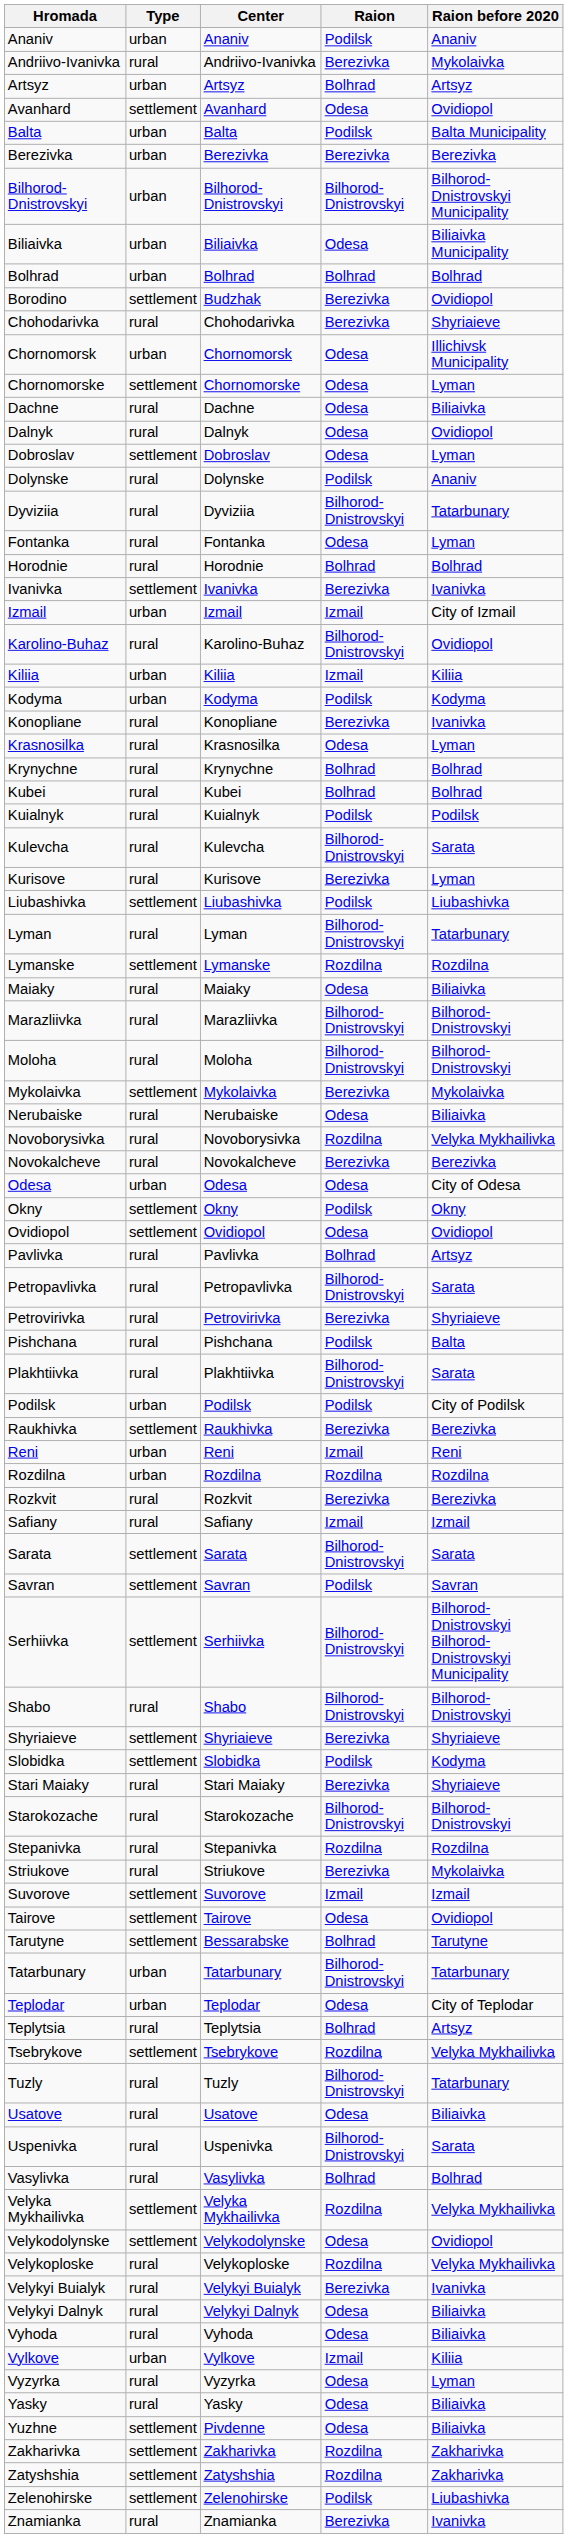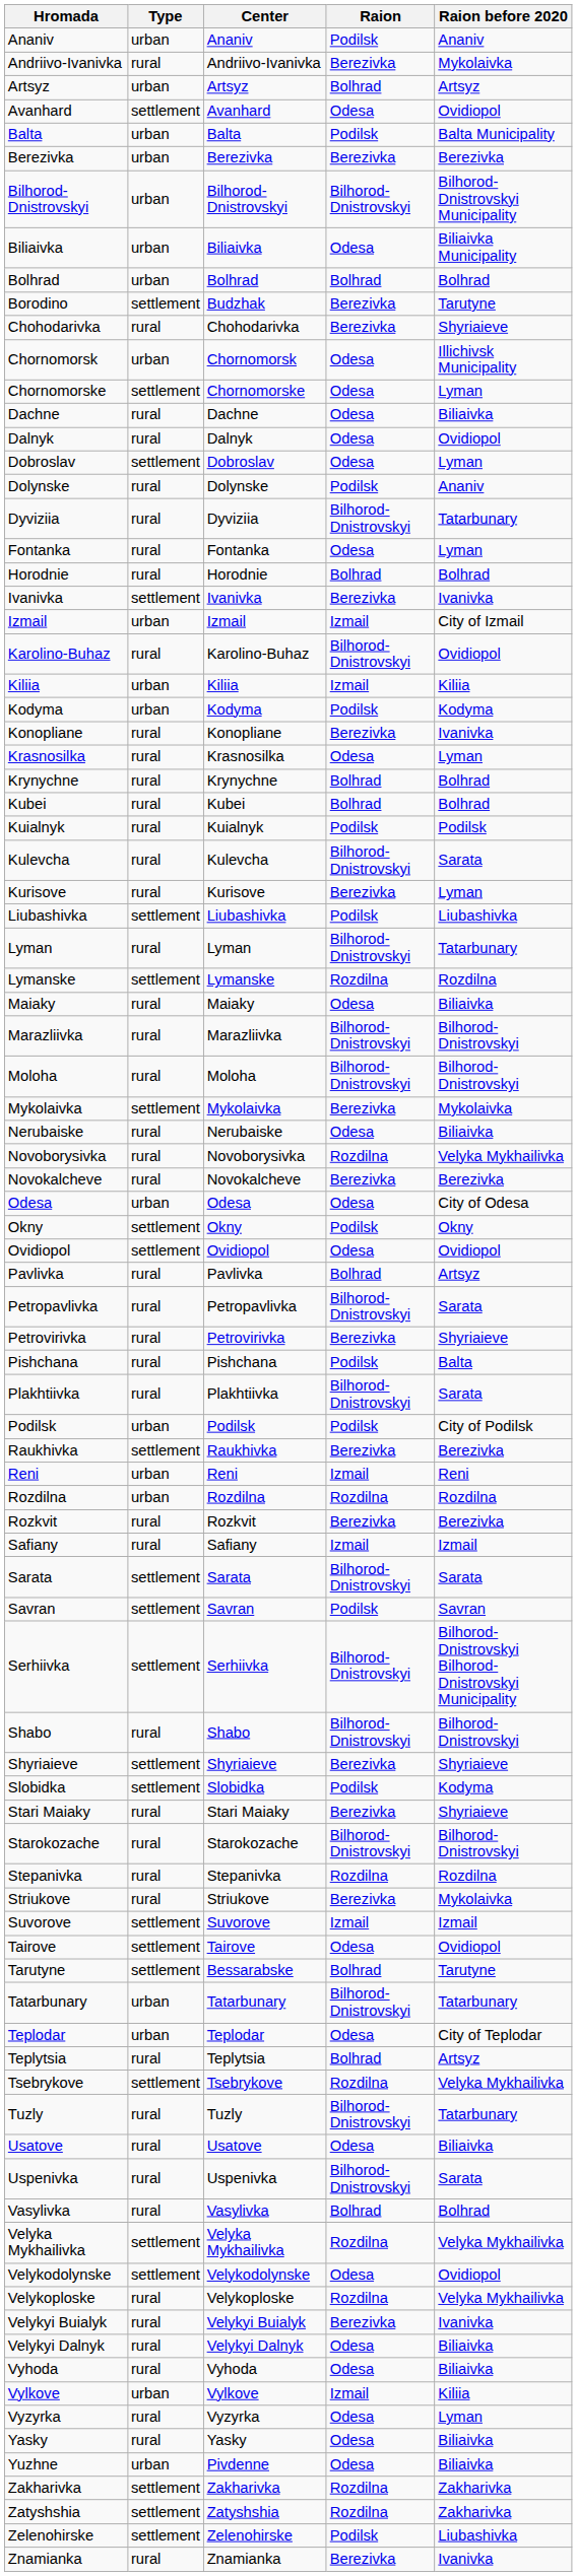 <table class='wikitable sortable'>
 <tr>
 <th>Hromada</th>
 <th>Type</th>
 <th>Center</th>
 <th>Raion</th>
 <th>Raion before 2020</th>
 </tr>
 <tr>
 <td>Ananiv</td>
 <td>urban</td>
 <td><a href='#'>Ananiv</a></td>
 <td><a href='#'>Podilsk</a></td>
 <td><a href='#'>Ananiv</a></td>
 </tr>
 <tr>
 <td>Andriivo-Ivanivka</td>
 <td>rural</td>
 <td>Andriivo-Ivanivka</td>
 <td><a href='#'>Berezivka</a></td>
 <td><a href='#'>Mykolaivka</a></td>
 </tr>
 <tr>
 <td>Artsyz</td>
 <td>urban</td>
 <td><a href='#'>Artsyz</a></td>
 <td><a href='#'>Bolhrad</a></td>
 <td><a href='#'>Artsyz</a></td>
 </tr>
 <tr>
 <td>Avanhard</td>
 <td>settlement</td>
 <td><a href='#'>Avanhard</a></td>
 <td><a href='#'>Odesa</a></td>
 <td><a href='#'>Ovidiopol</a></td>
 </tr>
 <tr>
 <td><a href='#'>Balta</a></td>
 <td>urban</td>
 <td><a href='#'>Balta</a></td>
 <td><a href='#'>Podilsk</a></td>
 <td><a href='#'>Balta Municipality</a></td>
 </tr>
 <tr>
 <td>Berezivka</td>
 <td>urban</td>
 <td><a href='#'>Berezivka</a></td>
 <td><a href='#'>Berezivka</a></td>
 <td><a href='#'>Berezivka</a></td>
 </tr>
 <tr>
 <td><a href='#'>Bilhorod-Dnistrovskyi</a></td>
 <td>urban</td>
 <td><a href='#'>Bilhorod-Dnistrovskyi</a></td>
 <td><a href='#'>Bilhorod-Dnistrovskyi</a></td>
 <td><a href='#'>Bilhorod-Dnistrovskyi Municipality</a></td>
 </tr>
 <tr>
 <td>Biliaivka</td>
 <td>urban</td>
 <td><a href='#'>Biliaivka</a></td>
 <td><a href='#'>Odesa</a></td>
 <td><a href='#'>Biliaivka Municipality</a></td>
 </tr>
 <tr>
 <td>Bolhrad</td>
 <td>urban</td>
 <td><a href='#'>Bolhrad</a></td>
 <td><a href='#'>Bolhrad</a></td>
 <td><a href='#'>Bolhrad</a></td>
 </tr>
 <tr>
 <td>Borodino</td>
 <td>settlement</td>
 <td><a href='#'>Budzhak</a></td>
 <td><a href='#'>Berezivka</a></td>
-<td><a href='#'>Ovidiopol</a></td>
+<td><a href='#'>Tarutyne</a></td>
 </tr>
 <tr>
 <td>Chohodarivka</td>
 <td>rural</td>
 <td>Chohodarivka</td>
 <td><a href='#'>Berezivka</a></td>
 <td><a href='#'>Shyriaieve</a></td>
 </tr>
 <tr>
 <td>Chornomorsk</td>
 <td>urban</td>
 <td><a href='#'>Chornomorsk</a></td>
 <td><a href='#'>Odesa</a></td>
 <td><a href='#'>Illichivsk Municipality</a></td>
 </tr>
 <tr>
 <td>Chornomorske</td>
 <td>settlement</td>
 <td><a href='#'>Chornomorske</a></td>
 <td><a href='#'>Odesa</a></td>
 <td><a href='#'>Lyman</a></td>
 </tr>
 <tr>
 <td>Dachne</td>
 <td>rural</td>
 <td>Dachne</td>
 <td><a href='#'>Odesa</a></td>
 <td><a href='#'>Biliaivka</a></td>
 </tr>
 <tr>
 <td>Dalnyk</td>
 <td>rural</td>
 <td>Dalnyk</td>
 <td><a href='#'>Odesa</a></td>
 <td><a href='#'>Ovidiopol</a></td>
 </tr>
 <tr>
 <td>Dobroslav</td>
 <td>settlement</td>
 <td><a href='#'>Dobroslav</a></td>
 <td><a href='#'>Odesa</a></td>
 <td><a href='#'>Lyman</a></td>
 </tr>
 <tr>
 <td>Dolynske</td>
 <td>rural</td>
 <td>Dolynske</td>
 <td><a href='#'>Podilsk</a></td>
 <td><a href='#'>Ananiv</a></td>
 </tr>
 <tr>
 <td>Dyviziia</td>
 <td>rural</td>
 <td>Dyviziia</td>
 <td><a href='#'>Bilhorod-Dnistrovskyi</a></td>
 <td><a href='#'>Tatarbunary</a></td>
 </tr>
 <tr>
 <td>Fontanka</td>
 <td>rural</td>
 <td>Fontanka</td>
 <td><a href='#'>Odesa</a></td>
 <td><a href='#'>Lyman</a></td>
 </tr>
 <tr>
 <td>Horodnie</td>
 <td>rural</td>
 <td>Horodnie</td>
 <td><a href='#'>Bolhrad</a></td>
 <td><a href='#'>Bolhrad</a></td>
 </tr>
 <tr>
 <td>Ivanivka</td>
 <td>settlement</td>
 <td><a href='#'>Ivanivka</a></td>
 <td><a href='#'>Berezivka</a></td>
 <td><a href='#'>Ivanivka</a></td>
 </tr>
 <tr>
 <td><a href='#'>Izmail</a></td>
 <td>urban</td>
 <td><a href='#'>Izmail</a></td>
 <td><a href='#'>Izmail</a></td>
 <td>City of Izmail</td>
 </tr>
 <tr>
 <td><a href='#'>Karolino-Buhaz</a></td>
 <td>rural</td>
 <td>Karolino-Buhaz</td>
 <td><a href='#'>Bilhorod-Dnistrovskyi</a></td>
 <td><a href='#'>Ovidiopol</a></td>
 </tr>
 <tr>
 <td><a href='#'>Kiliia</a></td>
 <td>urban</td>
 <td><a href='#'>Kiliia</a></td>
 <td><a href='#'>Izmail</a></td>
 <td><a href='#'>Kiliia</a></td>
 </tr>
 <tr>
 <td>Kodyma</td>
 <td>urban</td>
 <td><a href='#'>Kodyma</a></td>
 <td><a href='#'>Podilsk</a></td>
 <td><a href='#'>Kodyma</a></td>
 </tr>
 <tr>
 <td>Konopliane</td>
 <td>rural</td>
 <td>Konopliane</td>
 <td><a href='#'>Berezivka</a></td>
 <td><a href='#'>Ivanivka</a></td>
 </tr>
 <tr>
 <td><a href='#'>Krasnosilka</a></td>
 <td>rural</td>
 <td>Krasnosilka</td>
 <td><a href='#'>Odesa</a></td>
 <td><a href='#'>Lyman</a></td>
 </tr>
 <tr>
 <td>Krynychne</td>
 <td>rural</td>
 <td>Krynychne</td>
 <td><a href='#'>Bolhrad</a></td>
 <td><a href='#'>Bolhrad</a></td>
 </tr>
 <tr>
 <td>Kubei</td>
 <td>rural</td>
 <td>Kubei</td>
 <td><a href='#'>Bolhrad</a></td>
 <td><a href='#'>Bolhrad</a></td>
 </tr>
 <tr>
 <td>Kuialnyk</td>
 <td>rural</td>
 <td>Kuialnyk</td>
 <td><a href='#'>Podilsk</a></td>
 <td><a href='#'>Podilsk</a></td>
 </tr>
 <tr>
 <td>Kulevcha</td>
 <td>rural</td>
 <td>Kulevcha</td>
 <td><a href='#'>Bilhorod-Dnistrovskyi</a></td>
 <td><a href='#'>Sarata</a></td>
 </tr>
 <tr>
 <td>Kurisove</td>
 <td>rural</td>
 <td>Kurisove</td>
 <td><a href='#'>Berezivka</a></td>
 <td><a href='#'>Lyman</a></td>
 </tr>
 <tr>
 <td>Liubashivka</td>
 <td>settlement</td>
 <td><a href='#'>Liubashivka</a></td>
 <td><a href='#'>Podilsk</a></td>
 <td><a href='#'>Liubashivka</a></td>
 </tr>
 <tr>
 <td>Lyman</td>
 <td>rural</td>
 <td>Lyman</td>
 <td><a href='#'>Bilhorod-Dnistrovskyi</a></td>
 <td><a href='#'>Tatarbunary</a></td>
 </tr>
 <tr>
 <td>Lymanske</td>
 <td>settlement</td>
 <td><a href='#'>Lymanske</a></td>
 <td><a href='#'>Rozdilna</a></td>
 <td><a href='#'>Rozdilna</a></td>
 </tr>
 <tr>
 <td>Maiaky</td>
 <td>rural</td>
 <td>Maiaky</td>
 <td><a href='#'>Odesa</a></td>
 <td><a href='#'>Biliaivka</a></td>
 </tr>
 <tr>
 <td>Marazliivka</td>
 <td>rural</td>
 <td>Marazliivka</td>
 <td><a href='#'>Bilhorod-Dnistrovskyi</a></td>
 <td><a href='#'>Bilhorod-Dnistrovskyi</a></td>
 </tr>
 <tr>
 <td>Moloha</td>
 <td>rural</td>
 <td>Moloha</td>
 <td><a href='#'>Bilhorod-Dnistrovskyi</a></td>
 <td><a href='#'>Bilhorod-Dnistrovskyi</a></td>
 </tr>
 <tr>
 <td>Mykolaivka</td>
 <td>settlement</td>
 <td><a href='#'>Mykolaivka</a></td>
 <td><a href='#'>Berezivka</a></td>
 <td><a href='#'>Mykolaivka</a></td>
 </tr>
 <tr>
 <td>Nerubaiske</td>
 <td>rural</td>
 <td>Nerubaiske</td>
 <td><a href='#'>Odesa</a></td>
 <td><a href='#'>Biliaivka</a></td>
 </tr>
 <tr>
 <td>Novoborysivka</td>
 <td>rural</td>
 <td>Novoborysivka</td>
 <td><a href='#'>Rozdilna</a></td>
 <td><a href='#'>Velyka Mykhailivka</a></td>
 </tr>
 <tr>
 <td>Novokalcheve</td>
 <td>rural</td>
 <td>Novokalcheve</td>
 <td><a href='#'>Berezivka</a></td>
 <td><a href='#'>Berezivka</a></td>
 </tr>
 <tr>
 <td><a href='#'>Odesa</a></td>
 <td>urban</td>
 <td><a href='#'>Odesa</a></td>
 <td><a href='#'>Odesa</a></td>
 <td>City of Odesa</td>
 </tr>
 <tr>
 <td>Okny</td>
 <td>settlement</td>
 <td><a href='#'>Okny</a></td>
 <td><a href='#'>Podilsk</a></td>
 <td><a href='#'>Okny</a></td>
 </tr>
 <tr>
 <td>Ovidiopol</td>
 <td>settlement</td>
 <td><a href='#'>Ovidiopol</a></td>
 <td><a href='#'>Odesa</a></td>
 <td><a href='#'>Ovidiopol</a></td>
 </tr>
 <tr>
 <td>Pavlivka</td>
 <td>rural</td>
 <td>Pavlivka</td>
 <td><a href='#'>Bolhrad</a></td>
 <td><a href='#'>Artsyz</a></td>
 </tr>
 <tr>
 <td>Petropavlivka</td>
 <td>rural</td>
 <td>Petropavlivka</td>
 <td><a href='#'>Bilhorod-Dnistrovskyi</a></td>
 <td><a href='#'>Sarata</a></td>
 </tr>
 <tr>
 <td>Petrovirivka</td>
 <td>rural</td>
 <td><a href='#'>Petrovirivka</a></td>
 <td><a href='#'>Berezivka</a></td>
 <td><a href='#'>Shyriaieve</a></td>
 </tr>
 <tr>
 <td>Pishchana</td>
 <td>rural</td>
 <td>Pishchana</td>
 <td><a href='#'>Podilsk</a></td>
 <td><a href='#'>Balta</a></td>
 </tr>
 <tr>
 <td>Plakhtiivka</td>
 <td>rural</td>
 <td>Plakhtiivka</td>
 <td><a href='#'>Bilhorod-Dnistrovskyi</a></td>
 <td><a href='#'>Sarata</a></td>
 </tr>
 <tr>
 <td>Podilsk</td>
 <td>urban</td>
 <td><a href='#'>Podilsk</a></td>
 <td><a href='#'>Podilsk</a></td>
 <td>City of Podilsk</td>
 </tr>
 <tr>
 <td>Raukhivka</td>
 <td>settlement</td>
 <td><a href='#'>Raukhivka</a></td>
 <td><a href='#'>Berezivka</a></td>
 <td><a href='#'>Berezivka</a></td>
 </tr>
 <tr>
 <td><a href='#'>Reni</a></td>
 <td>urban</td>
 <td><a href='#'>Reni</a></td>
 <td><a href='#'>Izmail</a></td>
 <td><a href='#'>Reni</a></td>
 </tr>
 <tr>
 <td>Rozdilna</td>
 <td>urban</td>
 <td><a href='#'>Rozdilna</a></td>
 <td><a href='#'>Rozdilna</a></td>
 <td><a href='#'>Rozdilna</a></td>
 </tr>
 <tr>
 <td>Rozkvit</td>
 <td>rural</td>
 <td>Rozkvit</td>
 <td><a href='#'>Berezivka</a></td>
 <td><a href='#'>Berezivka</a></td>
 </tr>
 <tr>
 <td>Safiany</td>
 <td>rural</td>
 <td>Safiany</td>
 <td><a href='#'>Izmail</a></td>
 <td><a href='#'>Izmail</a></td>
 </tr>
 <tr>
 <td>Sarata</td>
 <td>settlement</td>
 <td><a href='#'>Sarata</a></td>
 <td><a href='#'>Bilhorod-Dnistrovskyi</a></td>
 <td><a href='#'>Sarata</a></td>
 </tr>
 <tr>
 <td>Savran</td>
 <td>settlement</td>
 <td><a href='#'>Savran</a></td>
 <td><a href='#'>Podilsk</a></td>
 <td><a href='#'>Savran</a></td>
 </tr>
 <tr>
 <td>Serhiivka</td>
 <td>settlement</td>
 <td><a href='#'>Serhiivka</a></td>
 <td><a href='#'>Bilhorod-Dnistrovskyi</a></td>
 <td><a href='#'>Bilhorod-Dnistrovskyi</a><br><a href='#'>Bilhorod-Dnistrovskyi Municipality</a></td>
 </tr>
 <tr>
 <td>Shabo</td>
 <td>rural</td>
 <td><a href='#'>Shabo</a></td>
 <td><a href='#'>Bilhorod-Dnistrovskyi</a></td>
 <td><a href='#'>Bilhorod-Dnistrovskyi</a></td>
 </tr>
 <tr>
 <td>Shyriaieve</td>
 <td>settlement</td>
 <td><a href='#'>Shyriaieve</a></td>
 <td><a href='#'>Berezivka</a></td>
 <td><a href='#'>Shyriaieve</a></td>
 </tr>
 <tr>
 <td>Slobidka</td>
 <td>settlement</td>
 <td><a href='#'>Slobidka</a></td>
 <td><a href='#'>Podilsk</a></td>
 <td><a href='#'>Kodyma</a></td>
 </tr>
 <tr>
 <td>Stari Maiaky</td>
 <td>rural</td>
 <td>Stari Maiaky</td>
 <td><a href='#'>Berezivka</a></td>
 <td><a href='#'>Shyriaieve</a></td>
 </tr>
 <tr>
 <td>Starokozache</td>
 <td>rural</td>
 <td>Starokozache</td>
 <td><a href='#'>Bilhorod-Dnistrovskyi</a></td>
 <td><a href='#'>Bilhorod-Dnistrovskyi</a></td>
 </tr>
 <tr>
 <td>Stepanivka</td>
 <td>rural</td>
 <td>Stepanivka</td>
 <td><a href='#'>Rozdilna</a></td>
 <td><a href='#'>Rozdilna</a></td>
 </tr>
 <tr>
 <td>Striukove</td>
 <td>rural</td>
 <td>Striukove</td>
 <td><a href='#'>Berezivka</a></td>
 <td><a href='#'>Mykolaivka</a></td>
 </tr>
 <tr>
 <td>Suvorove</td>
 <td>settlement</td>
 <td><a href='#'>Suvorove</a></td>
 <td><a href='#'>Izmail</a></td>
 <td><a href='#'>Izmail</a></td>
 </tr>
 <tr>
 <td>Tairove</td>
 <td>settlement</td>
 <td><a href='#'>Tairove</a></td>
 <td><a href='#'>Odesa</a></td>
 <td><a href='#'>Ovidiopol</a></td>
 </tr>
 <tr>
 <td>Tarutyne</td>
 <td>settlement</td>
 <td><a href='#'>Bessarabske</a></td>
 <td><a href='#'>Bolhrad</a></td>
 <td><a href='#'>Tarutyne</a></td>
 </tr>
 <tr>
 <td>Tatarbunary</td>
 <td>urban</td>
 <td><a href='#'>Tatarbunary</a></td>
 <td><a href='#'>Bilhorod-Dnistrovskyi</a></td>
 <td><a href='#'>Tatarbunary</a></td>
 </tr>
 <tr>
 <td><a href='#'>Teplodar</a></td>
 <td>urban</td>
 <td><a href='#'>Teplodar</a></td>
 <td><a href='#'>Odesa</a></td>
 <td>City of Teplodar</td>
 </tr>
 <tr>
 <td>Teplytsia</td>
 <td>rural</td>
 <td>Teplytsia</td>
 <td><a href='#'>Bolhrad</a></td>
 <td><a href='#'>Artsyz</a></td>
 </tr>
 <tr>
 <td>Tsebrykove</td>
 <td>settlement</td>
 <td><a href='#'>Tsebrykove</a></td>
 <td><a href='#'>Rozdilna</a></td>
 <td><a href='#'>Velyka Mykhailivka</a></td>
 </tr>
 <tr>
 <td>Tuzly</td>
 <td>rural</td>
 <td>Tuzly</td>
 <td><a href='#'>Bilhorod-Dnistrovskyi</a></td>
 <td><a href='#'>Tatarbunary</a></td>
 </tr>
 <tr>
 <td><a href='#'>Usatove</a></td>
 <td>rural</td>
 <td><a href='#'>Usatove</a></td>
 <td><a href='#'>Odesa</a></td>
 <td><a href='#'>Biliaivka</a></td>
 </tr>
 <tr>
 <td>Uspenivka</td>
 <td>rural</td>
 <td>Uspenivka</td>
 <td><a href='#'>Bilhorod-Dnistrovskyi</a></td>
 <td><a href='#'>Sarata</a></td>
 </tr>
 <tr>
 <td>Vasylivka</td>
 <td>rural</td>
 <td><a href='#'>Vasylivka</a></td>
 <td><a href='#'>Bolhrad</a></td>
 <td><a href='#'>Bolhrad</a></td>
 </tr>
 <tr>
 <td>Velyka Mykhailivka</td>
 <td>settlement</td>
 <td><a href='#'>Velyka Mykhailivka</a></td>
 <td><a href='#'>Rozdilna</a></td>
 <td><a href='#'>Velyka Mykhailivka</a></td>
 </tr>
 <tr>
 <td>Velykodolynske</td>
 <td>settlement</td>
 <td><a href='#'>Velykodolynske</a></td>
 <td><a href='#'>Odesa</a></td>
 <td><a href='#'>Ovidiopol</a></td>
 </tr>
 <tr>
 <td>Velykoploske</td>
 <td>rural</td>
 <td>Velykoploske</td>
 <td><a href='#'>Rozdilna</a></td>
 <td><a href='#'>Velyka Mykhailivka</a></td>
 </tr>
 <tr>
 <td>Velykyi Buialyk</td>
 <td>rural</td>
 <td><a href='#'>Velykyi Buialyk</a></td>
 <td><a href='#'>Berezivka</a></td>
 <td><a href='#'>Ivanivka</a></td>
 </tr>
 <tr>
 <td>Velykyi Dalnyk</td>
 <td>rural</td>
 <td><a href='#'>Velykyi Dalnyk</a></td>
 <td><a href='#'>Odesa</a></td>
 <td><a href='#'>Biliaivka</a></td>
 </tr>
 <tr>
 <td>Vyhoda</td>
 <td>rural</td>
 <td>Vyhoda</td>
 <td><a href='#'>Odesa</a></td>
 <td><a href='#'>Biliaivka</a></td>
 </tr>
 <tr>
 <td><a href='#'>Vylkove</a></td>
 <td>urban</td>
 <td><a href='#'>Vylkove</a></td>
 <td><a href='#'>Izmail</a></td>
 <td><a href='#'>Kiliia</a></td>
 </tr>
 <tr>
 <td>Vyzyrka</td>
 <td>rural</td>
 <td>Vyzyrka</td>
 <td><a href='#'>Odesa</a></td>
 <td><a href='#'>Lyman</a></td>
 </tr>
 <tr>
 <td>Yasky</td>
 <td>rural</td>
 <td>Yasky</td>
 <td><a href='#'>Odesa</a></td>
 <td><a href='#'>Biliaivka</a></td>
 </tr>
 <tr>
 <td>Yuzhne</td>
-<td>settlement</td>
+<td>urban</td>
 <td><a href='#'>Pivdenne</a></td>
 <td><a href='#'>Odesa</a></td>
 <td><a href='#'>Biliaivka</a></td>
 </tr>
 <tr>
 <td>Zakharivka</td>
 <td>settlement</td>
 <td><a href='#'>Zakharivka</a></td>
 <td><a href='#'>Rozdilna</a></td>
 <td><a href='#'>Zakharivka</a></td>
 </tr>
 <tr>
 <td>Zatyshshia</td>
 <td>settlement</td>
 <td><a href='#'>Zatyshshia</a></td>
 <td><a href='#'>Rozdilna</a></td>
 <td><a href='#'>Zakharivka</a></td>
 </tr>
 <tr>
 <td>Zelenohirske</td>
 <td>settlement</td>
 <td><a href='#'>Zelenohirske</a></td>
 <td><a href='#'>Podilsk</a></td>
 <td><a href='#'>Liubashivka</a></td>
 </tr>
 <tr>
 <td>Znamianka</td>
 <td>rural</td>
 <td>Znamianka</td>
 <td><a href='#'>Berezivka</a></td>
 <td><a href='#'>Ivanivka</a></td>
 </tr>
 </table>
